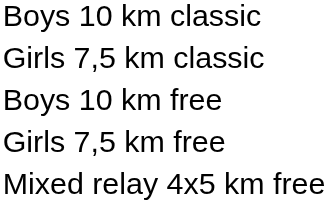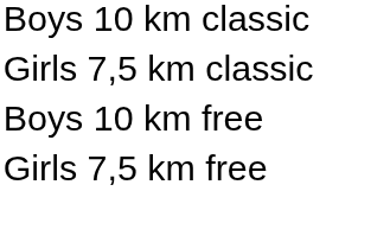 <table>
 <tr>
 <td>Boys 10 km classic</td>
 <td></td>
 <td></td>
 <td></td>
 </tr>
 <tr>
 <td>Girls 7,5 km classic</td>
 <td></td>
 <td></td>
 <td></td>
 </tr>
 <tr>
 <td>Boys 10 km free</td>
 <td></td>
 <td></td>
 <td></td>
 </tr>
 <tr>
 <td>Girls 7,5 km free</td>
 <td></td>
 <td></td>
 <td></td>
 </tr>
-<tr>
-<td>Mixed relay 4x5 km free</td>
-<td></td>
-<td></td>
-<td></td>
-</tr>
 </table>
